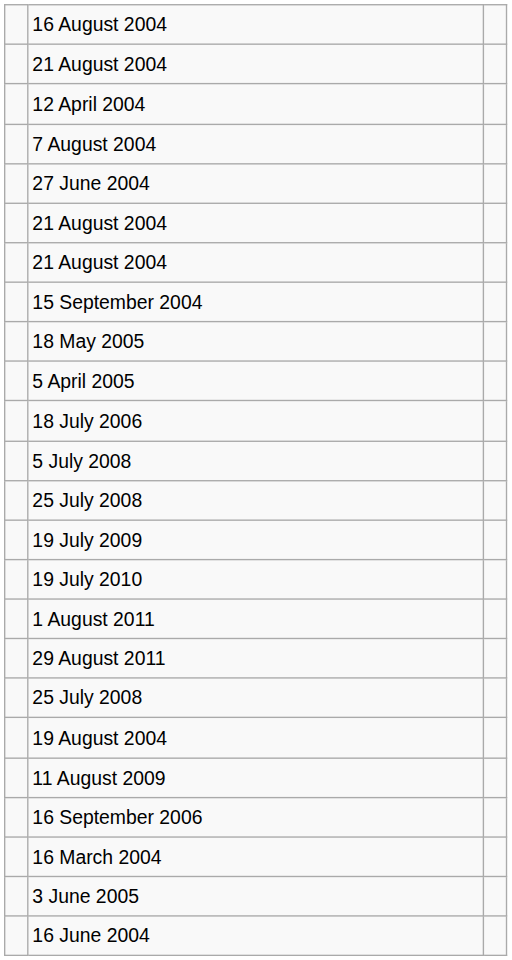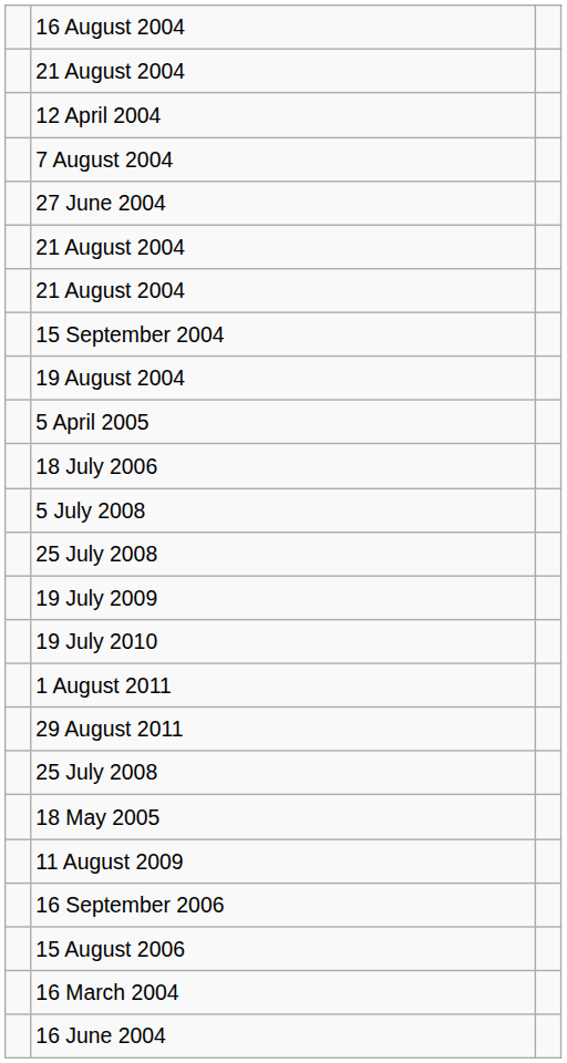 <table class="wikitable" style="font-size: 89%; float: left; width: 26em; margin-right: 1em; height: 700px">
 <tr>
 <td></td>
 <td>16 August 2004</td>
 <td></td>
 </tr>
 <tr>
 <td></td>
 <td>21 August 2004</td>
 <td></td>
 </tr>
 <tr>
 <td></td>
 <td>12 April 2004</td>
 <td></td>
 </tr>
 <tr>
 <td></td>
 <td>7 August 2004</td>
 <td></td>
 </tr>
 <tr>
 <td></td>
 <td>27 June 2004</td>
 <td></td>
 </tr>
 <tr>
 <td></td>
 <td>21 August 2004</td>
 <td></td>
 </tr>
 <tr>
 <td></td>
 <td>21 August 2004</td>
 <td></td>
 </tr>
 <tr>
 <td></td>
 <td>15 September 2004</td>
 <td></td>
 </tr>
 <tr>
 <td></td>
-<td>18 May 2005</td>
+<td>19 August 2004</td>
 <td></td>
 </tr>
 <tr>
 <td></td>
 <td>5 April 2005</td>
 <td></td>
 </tr>
 <tr>
 <td></td>
 <td>18 July 2006</td>
 <td></td>
 </tr>
 <tr>
 <td></td>
 <td>5 July 2008</td>
 <td></td>
 </tr>
 <tr>
 <td></td>
 <td>25 July 2008</td>
 <td></td>
 </tr>
 <tr>
 <td></td>
 <td>19 July 2009</td>
 <td></td>
 </tr>
 <tr>
 <td></td>
 <td>19 July 2010</td>
 <td></td>
 </tr>
 <tr>
 <td></td>
 <td>1 August 2011</td>
 <td></td>
 </tr>
 <tr>
 <td></td>
 <td>29 August 2011</td>
 <td></td>
 </tr>
 <tr>
 <td></td>
 <td>25 July 2008</td>
 <td></td>
 </tr>
 <tr>
 <td></td>
-<td>19 August 2004</td>
+<td>18 May 2005</td>
 <td></td>
 </tr>
 <tr>
 <td></td>
 <td>11 August 2009</td>
 <td></td>
 </tr>
 <tr>
 <td></td>
 <td>16 September 2006</td>
 <td></td>
 </tr>
 <tr>
 <td></td>
-<td>16 March 2004</td>
+<td>15 August 2006</td>
 <td></td>
 </tr>
 <tr>
 <td></td>
-<td>3 June 2005</td>
+<td>16 March 2004</td>
 <td></td>
 </tr>
 <tr>
 <td></td>
 <td>16 June 2004</td>
 <td></td>
 </tr>
 </table>
